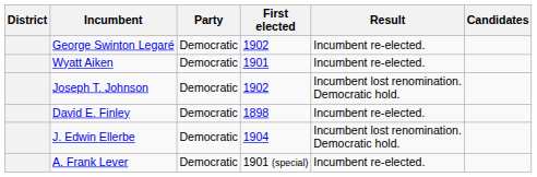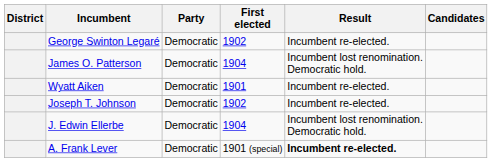 <table class=wikitable>
 <tr>
 <th>District</th>
 <th>Incumbent</th>
 <th>Party</th>
 <th>First<br>elected</th>
 <th>Result</th>
 <th>Candidates</th>
 </tr>
 <tr>
 <th></th>
 <td><a href='#'>George Swinton Legaré</a></td>
 <td>Democratic</td>
 <td><a href='#'>1902</a></td>
 <td>Incumbent re-elected.</td>
 <td nowrap></td>
 </tr>
 <tr>
 <th></th>
+<td><a href='#'>James O. Patterson</a></td>
+<td>Democratic</td>
+<td><a href='#'>1904</a></td>
+<td>Incumbent lost renomination.<br>Democratic hold.</td>
+<td nowrap></td>
+</tr>
+<tr>
+<th></th>
 <td><a href='#'>Wyatt Aiken</a></td>
 <td>Democratic</td>
 <td><a href='#'>1901</a></td>
 <td>Incumbent re-elected.</td>
 <td nowrap></td>
 </tr>
 <tr>
 <th></th>
 <td><a href='#'>Joseph T. Johnson</a></td>
 <td>Democratic</td>
 <td><a href='#'>1902</a></td>
-<td>Incumbent lost renomination.<br>Democratic hold.</td>
-<td nowrap></td>
-</tr>
-<tr>
-<th></th>
-<td><a href='#'>David E. Finley</a></td>
-<td>Democratic</td>
-<td><a href='#'>1898</a></td>
 <td>Incumbent re-elected.</td>
 <td nowrap></td>
 </tr>
 <tr>
 <th></th>
 <td><a href='#'>J. Edwin Ellerbe</a></td>
 <td>Democratic</td>
 <td><a href='#'>1904</a></td>
 <td>Incumbent lost renomination.<br>Democratic hold.</td>
 <td nowrap></td>
 </tr>
 <tr>
 <th></th>
 <td><a href='#'>A. Frank Lever</a></td>
 <td>Democratic</td>
 <td>1901 <small>(special)</small></td>
-<td>Incumbent re-elected.</td>
+<td><strong>Incumbent re-elected.</strong></td>
 <td nowrap></td>
 </tr>
 </table>
